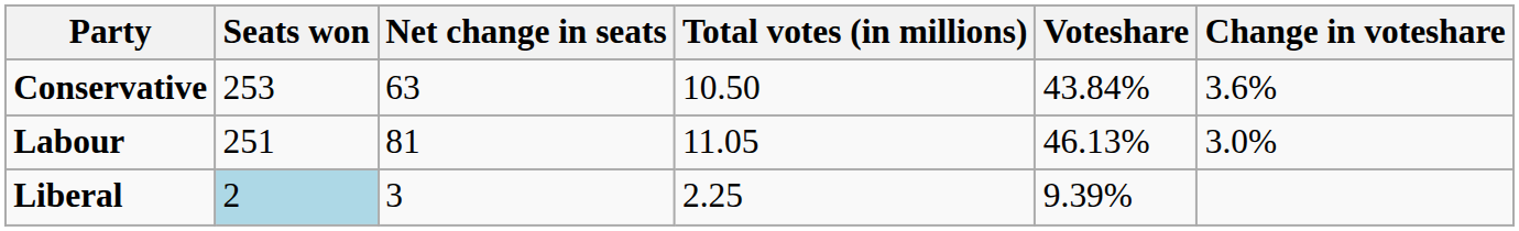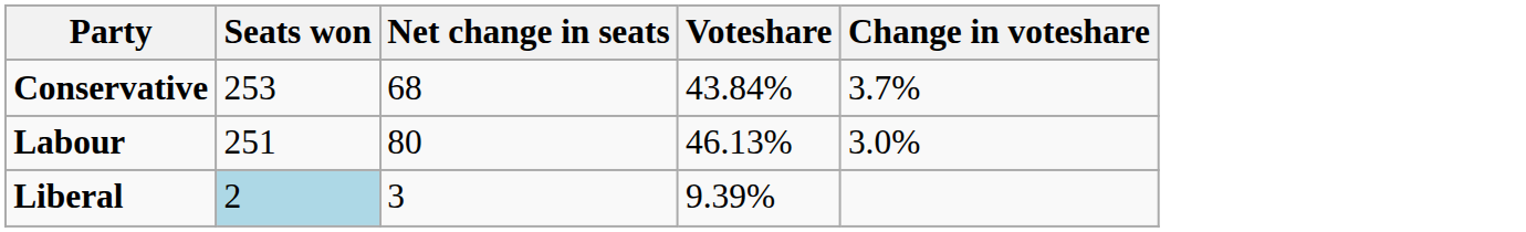 <table class="wikitable">
 <tr>
 <th>Party</th>
 <th>Seats won</th>
 <th>Net change in seats</th>
-<th>Total votes (in millions)</th>
 <th>Voteshare</th>
 <th>Change in voteshare</th>
 </tr>
 <tr>
 <td><strong>Conservative</strong></td>
 <td>253</td>
-<td>63</td>
-<td>10.50</td>
+<td>68</td>
 <td>43.84%</td>
-<td>3.6%</td>
+<td>3.7%</td>
 </tr>
 <tr>
 <td><strong>Labour</strong></td>
 <td>251</td>
-<td>81</td>
-<td>11.05</td>
+<td>80</td>
 <td>46.13%</td>
 <td>3.0%</td>
 </tr>
 <tr>
 <td><strong>Liberal</strong></td>
 <td style="background: lightblue;">2</td>
 <td>3</td>
-<td>2.25</td>
 <td>9.39%</td>
 <td></td>
 </tr>
 </table>
